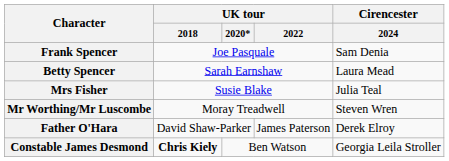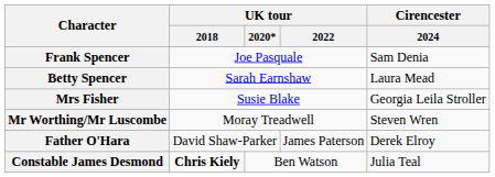 <table class="wikitable">
 <tr>
 <th rowspan="2">Character</th>
 <th colspan="3">UK tour</th>
 <th>Cirencester</th>
 </tr>
 <tr>
 <th><small>2018</small></th>
 <th><small>2020*</small></th>
 <th><small>2022</small></th>
 <th><small>2024</small></th>
 </tr>
 <tr>
 <th>Frank Spencer</th>
 <td colspan="3" align="center"><a href='#'>Joe Pasquale</a></td>
 <td>Sam Denia</td>
 </tr>
 <tr>
 <th>Betty Spencer</th>
 <td colspan="3" align="center"><a href='#'>Sarah Earnshaw</a></td>
 <td>Laura Mead</td>
 </tr>
 <tr>
 <th>Mrs Fisher</th>
 <td colspan="3" align="center"><a href='#'>Susie Blake</a></td>
-<td>Julia Teal</td>
+<td>Georgia Leila Stroller</td>
 </tr>
 <tr>
 <th>Mr Worthing/Mr Luscombe</th>
 <td colspan="3" align="center">Moray Treadwell</td>
 <td>Steven Wren</td>
 </tr>
 <tr>
 <th>Father O'Hara</th>
 <td colspan="2" align="center">David Shaw-Parker</td>
 <td align="center">James Paterson</td>
 <td>Derek Elroy</td>
 </tr>
 <tr>
 <th>Constable James Desmond</th>
 <td align="center"><strong>Chris Kiely</strong></td>
 <td colspan="2" align="center">Ben Watson</td>
-<td>Georgia Leila Stroller</td>
+<td>Julia Teal</td>
 </tr>
 </table>
